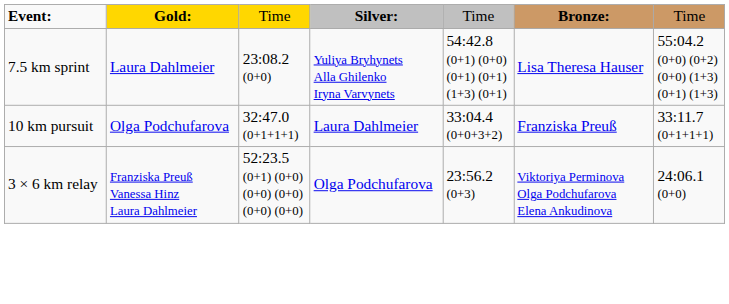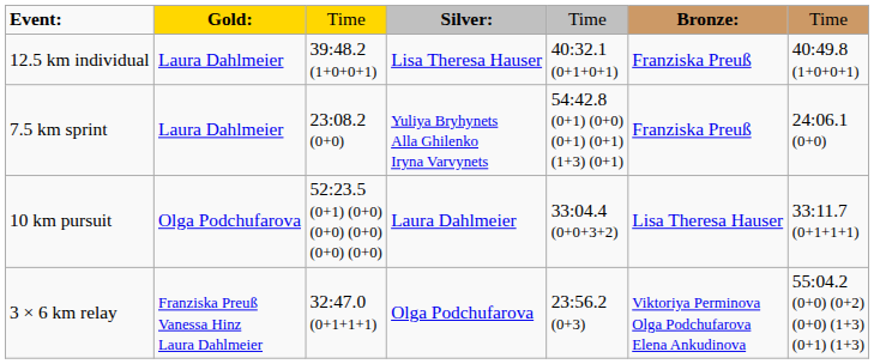 <table class="wikitable" width=85%>
 <tr>
 <td><strong>Event:</strong></td>
 <td style="text-align:center;background-color:gold;"><strong>Gold:</strong></td>
 <td style="text-align:center;background-color:gold;">Time</td>
 <td style="text-align:center;background-color:silver;"><strong>Silver:</strong></td>
 <td style="text-align:center;background-color:silver;">Time</td>
 <td style="text-align:center;background-color:#CC9966;"><strong>Bronze:</strong></td>
 <td style="text-align:center;background-color:#CC9966;">Time</td>
 </tr>
 <tr>
+<td>12.5 km individual<br><em></em></td>
+<td><a href='#'>Laura Dahlmeier</a><br><small></small></td>
+<td>39:48.2<br><small>(1+0+0+1)</small></td>
+<td><a href='#'>Lisa Theresa Hauser</a><br><small></small></td>
+<td>40:32.1<br><small>(0+1+0+1)</small></td>
+<td><a href='#'>Franziska Preuß</a><br><small></small></td>
+<td>40:49.8<br><small>(1+0+0+1)</small></td>
+</tr>
+<tr>
 <td>7.5 km sprint<br><em></em></td>
 <td><a href='#'>Laura Dahlmeier</a><br><small></small></td>
 <td>23:08.2<br><small>(0+0)</small></td>
 <td>  <br><small><a href='#'>Yuliya Bryhynets</a><br><a href='#'>Alla Ghilenko</a><br><a href='#'>Iryna Varvynets</a></small></td>
 <td>54:42.8<br><small>(0+1) (0+0)<br>(0+1) (0+1)<br>(1+3) (0+1)  </small></td>
-<td><a href='#'>Lisa Theresa Hauser</a><br><small></small></td>
-<td>55:04.2<br><small>(0+0) (0+2)<br>(0+0) (1+3)<br>(0+1) (1+3) </small></td>
+<td><a href='#'>Franziska Preuß</a><br><small></small></td>
+<td>24:06.1<br><small>(0+0)</small></td>
 </tr>
 <tr>
 <td>10 km pursuit<br><em></em></td>
 <td><a href='#'>Olga Podchufarova</a><br><small></small></td>
-<td>32:47.0<br><small>(0+1+1+1)</small></td>
+<td>52:23.5<br><small>(0+1) (0+0)<br>(0+0) (0+0)<br>(0+0) (0+0) </small></td>
 <td><a href='#'>Laura Dahlmeier</a><br><small></small></td>
 <td>33:04.4<br><small>(0+0+3+2)</small></td>
-<td><a href='#'>Franziska Preuß</a><br><small></small></td>
+<td><a href='#'>Lisa Theresa Hauser</a><br><small></small></td>
 <td>33:11.7<br><small>(0+1+1+1)</small></td>
 </tr>
 <tr>
 <td>3 × 6 km relay<br><em></em></td>
 <td>  <br><small><a href='#'>Franziska Preuß</a><br><a href='#'>Vanessa Hinz</a><br><a href='#'>Laura Dahlmeier</a></small></td>
-<td>52:23.5<br><small>(0+1) (0+0)<br>(0+0) (0+0)<br>(0+0) (0+0) </small></td>
+<td>32:47.0<br><small>(0+1+1+1)</small></td>
 <td><a href='#'>Olga Podchufarova</a><br><small></small></td>
 <td>23:56.2<br><small>(0+3)</small></td>
 <td>  <br><small><a href='#'>Viktoriya Perminova</a><br><a href='#'>Olga Podchufarova</a><br><a href='#'>Elena Ankudinova</a></small></td>
-<td>24:06.1<br><small>(0+0)</small></td>
+<td>55:04.2<br><small>(0+0) (0+2)<br>(0+0) (1+3)<br>(0+1) (1+3) </small></td>
 </tr>
 </table>
